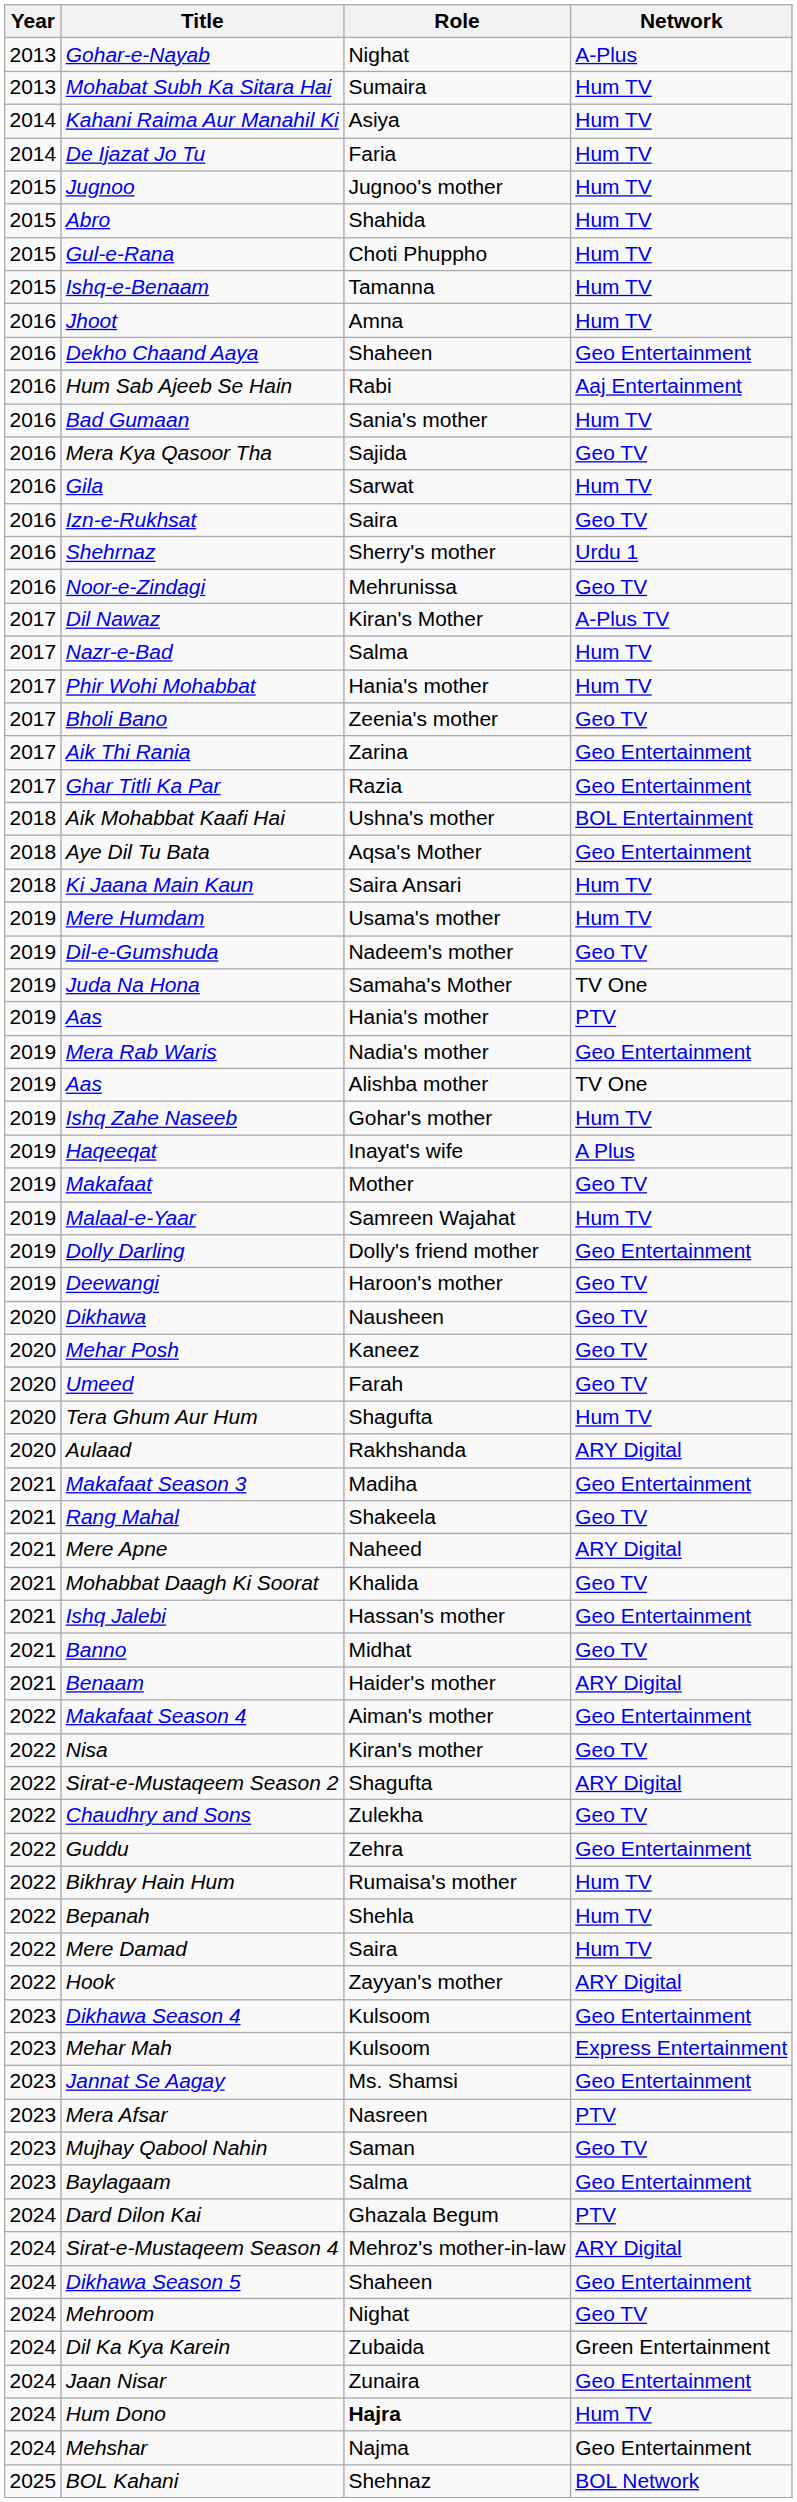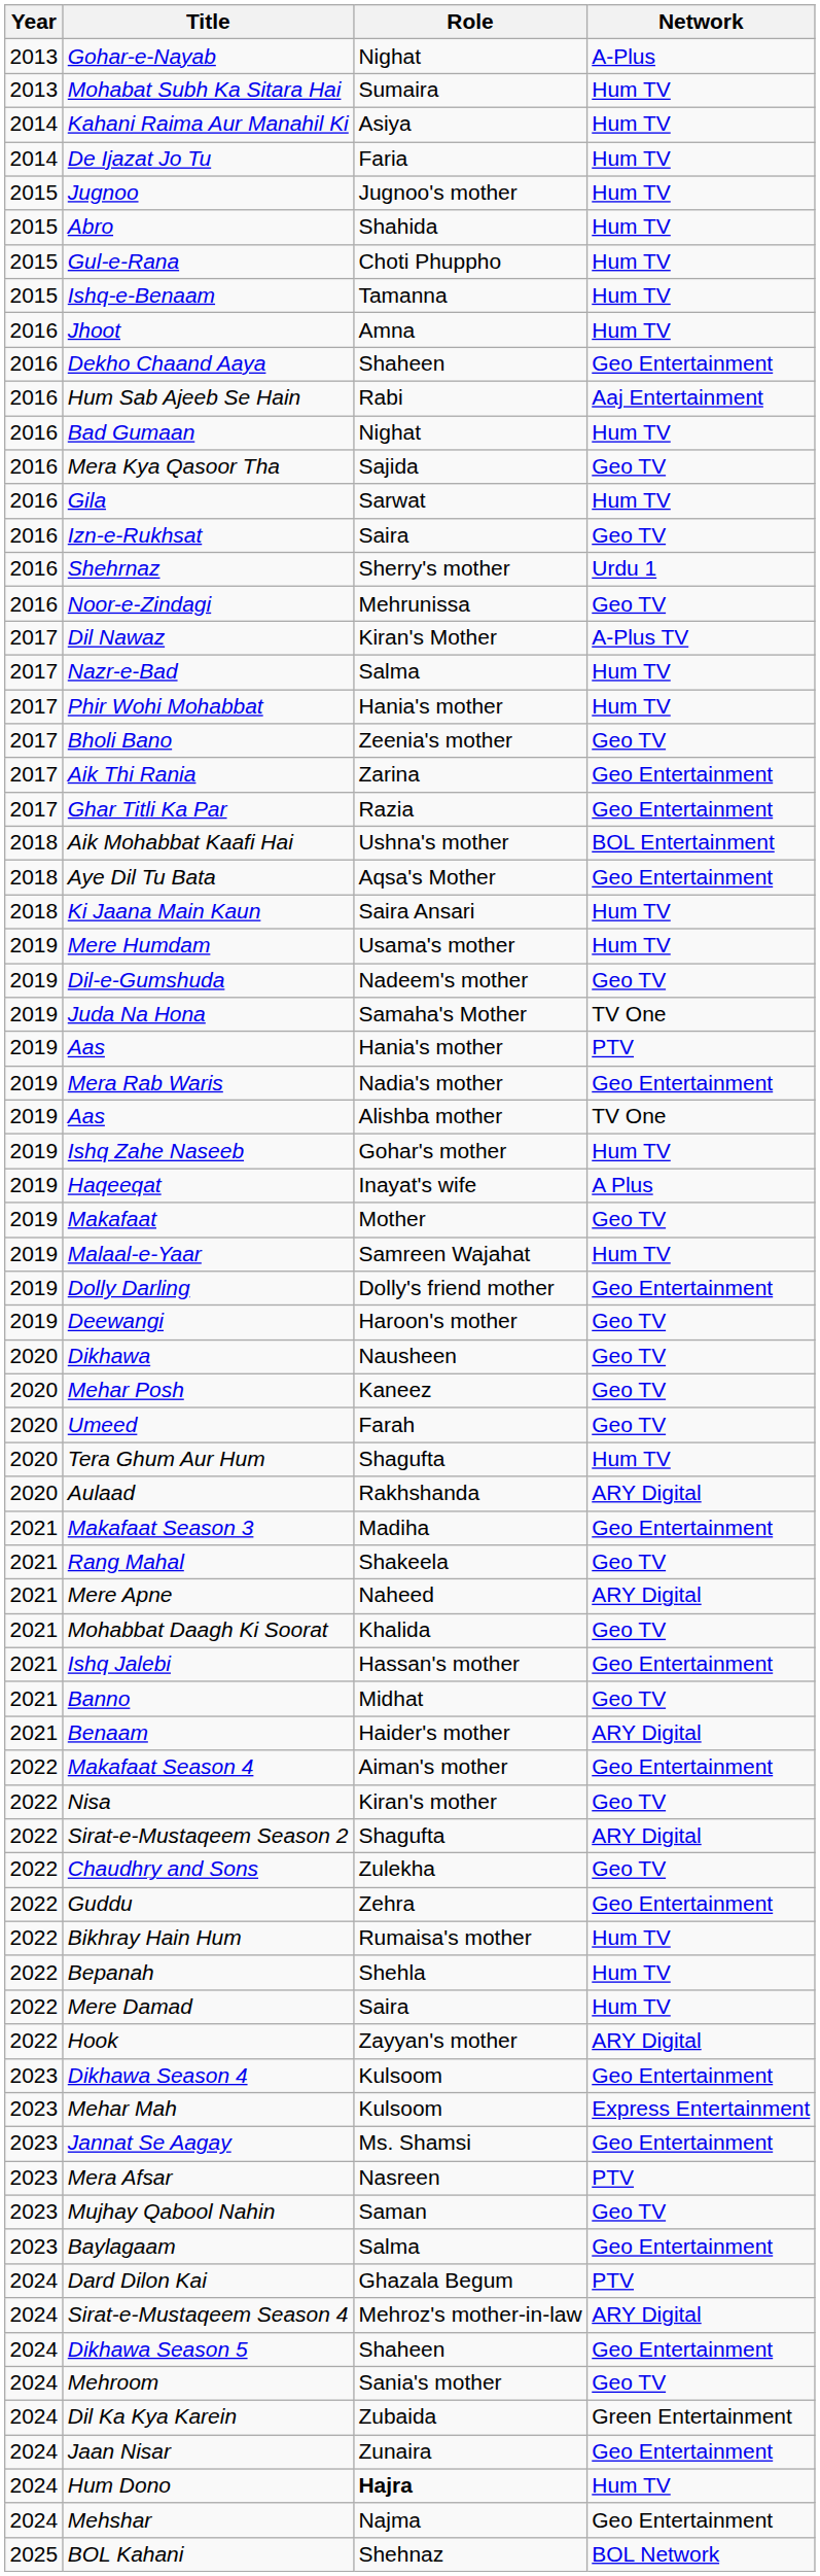 <table class="wikitable sortable plainrowheaders">
 <tr style="text-align:center;">
 <th scope="col">Year</th>
 <th scope="col">Title</th>
 <th scope="col">Role</th>
 <th scope="col">Network</th>
 </tr>
 <tr>
 <td>2013</td>
 <td><em><a href='#'>Gohar-e-Nayab</a></em></td>
 <td>Nighat</td>
 <td><a href='#'>A-Plus</a></td>
 </tr>
 <tr>
 <td>2013</td>
 <td><em><a href='#'>Mohabat Subh Ka Sitara Hai</a></em></td>
 <td>Sumaira</td>
 <td><a href='#'>Hum TV</a></td>
 </tr>
 <tr>
 <td>2014</td>
 <td><em><a href='#'>Kahani Raima Aur Manahil Ki</a></em></td>
 <td>Asiya</td>
 <td><a href='#'>Hum TV</a></td>
 </tr>
 <tr>
 <td>2014</td>
 <td><em><a href='#'>De Ijazat Jo Tu</a></em></td>
 <td>Faria</td>
 <td><a href='#'>Hum TV</a></td>
 </tr>
 <tr>
 <td>2015</td>
 <td><em><a href='#'>Jugnoo</a></em></td>
 <td>Jugnoo's mother</td>
 <td><a href='#'>Hum TV</a></td>
 </tr>
 <tr>
 <td>2015</td>
 <td><em><a href='#'>Abro</a></em></td>
 <td>Shahida</td>
 <td><a href='#'>Hum TV</a></td>
 </tr>
 <tr>
 <td>2015</td>
 <td><em><a href='#'>Gul-e-Rana</a></em></td>
 <td>Choti Phuppho</td>
 <td><a href='#'>Hum TV</a></td>
 </tr>
 <tr>
 <td>2015</td>
 <td><em><a href='#'>Ishq-e-Benaam</a></em></td>
 <td>Tamanna</td>
 <td><a href='#'>Hum TV</a></td>
 </tr>
 <tr>
 <td>2016</td>
 <td><em><a href='#'>Jhoot</a></em></td>
 <td>Amna</td>
 <td><a href='#'>Hum TV</a></td>
 </tr>
 <tr>
 <td>2016</td>
 <td><em><a href='#'>Dekho Chaand Aaya</a></em></td>
 <td>Shaheen</td>
 <td><a href='#'>Geo Entertainment</a></td>
 </tr>
 <tr>
 <td>2016</td>
 <td><em>Hum Sab Ajeeb Se Hain</em></td>
 <td>Rabi</td>
 <td><a href='#'>Aaj Entertainment</a></td>
 </tr>
 <tr>
 <td>2016</td>
 <td><em><a href='#'>Bad Gumaan</a></em></td>
-<td>Sania's mother</td>
+<td>Nighat</td>
 <td><a href='#'>Hum TV</a></td>
 </tr>
 <tr>
 <td>2016</td>
 <td><em>Mera Kya Qasoor Tha</em></td>
 <td>Sajida</td>
 <td><a href='#'>Geo TV</a></td>
 </tr>
 <tr>
 <td>2016</td>
 <td><em><a href='#'>Gila</a></em></td>
 <td>Sarwat</td>
 <td><a href='#'>Hum TV</a></td>
 </tr>
 <tr>
 <td>2016</td>
 <td><em><a href='#'>Izn-e-Rukhsat</a></em></td>
 <td>Saira</td>
 <td><a href='#'>Geo TV</a></td>
 </tr>
 <tr>
 <td>2016</td>
 <td><em><a href='#'>Shehrnaz</a></em></td>
 <td>Sherry's mother</td>
 <td><a href='#'>Urdu 1</a></td>
 </tr>
 <tr>
 <td>2016</td>
 <td><em><a href='#'>Noor-e-Zindagi</a></em></td>
 <td>Mehrunissa</td>
 <td><a href='#'>Geo TV</a></td>
 </tr>
 <tr>
 <td>2017</td>
 <td><em><a href='#'>Dil Nawaz</a></em></td>
 <td>Kiran's Mother</td>
 <td><a href='#'>A-Plus TV</a></td>
 </tr>
 <tr>
 <td>2017</td>
 <td><em><a href='#'>Nazr-e-Bad</a></em></td>
 <td>Salma</td>
 <td><a href='#'>Hum TV</a></td>
 </tr>
 <tr>
 <td>2017</td>
 <td><em><a href='#'>Phir Wohi Mohabbat</a></em></td>
 <td>Hania's mother</td>
 <td><a href='#'>Hum TV</a></td>
 </tr>
 <tr>
 <td>2017</td>
 <td><em><a href='#'>Bholi Bano</a></em></td>
 <td>Zeenia's mother</td>
 <td><a href='#'>Geo TV</a></td>
 </tr>
 <tr>
 <td>2017</td>
 <td><em><a href='#'>Aik Thi Rania</a></em></td>
 <td>Zarina</td>
 <td><a href='#'>Geo Entertainment</a></td>
 </tr>
 <tr>
 <td>2017</td>
 <td><em><a href='#'>Ghar Titli Ka Par</a></em></td>
 <td>Razia</td>
 <td><a href='#'>Geo Entertainment</a></td>
 </tr>
 <tr>
 <td>2018</td>
 <td><em>Aik Mohabbat Kaafi Hai</em></td>
 <td>Ushna's mother</td>
 <td><a href='#'>BOL Entertainment</a></td>
 </tr>
 <tr>
 <td>2018</td>
 <td><em>Aye Dil Tu Bata</em></td>
 <td>Aqsa's Mother</td>
 <td><a href='#'>Geo Entertainment</a></td>
 </tr>
 <tr>
 <td>2018</td>
 <td><em><a href='#'>Ki Jaana Main Kaun</a></em></td>
 <td>Saira Ansari</td>
 <td><a href='#'>Hum TV</a></td>
 </tr>
 <tr>
 <td>2019</td>
 <td><em><a href='#'>Mere Humdam</a></em></td>
 <td>Usama's mother</td>
 <td><a href='#'>Hum TV</a></td>
 </tr>
 <tr>
 <td>2019</td>
 <td><em><a href='#'>Dil-e-Gumshuda</a></em></td>
 <td>Nadeem's mother</td>
 <td><a href='#'>Geo TV</a></td>
 </tr>
 <tr>
 <td>2019</td>
 <td><em><a href='#'>Juda Na Hona</a></em></td>
 <td>Samaha's Mother</td>
 <td>TV One</td>
 </tr>
 <tr>
 <td>2019</td>
 <td><em><a href='#'>Aas</a></em></td>
 <td>Hania's mother</td>
 <td><a href='#'>PTV</a></td>
 </tr>
 <tr>
 <td>2019</td>
 <td><em><a href='#'>Mera Rab Waris</a></em></td>
 <td>Nadia's mother</td>
 <td><a href='#'>Geo Entertainment</a></td>
 </tr>
 <tr>
 <td>2019</td>
 <td><em><a href='#'>Aas</a></em></td>
 <td>Alishba mother</td>
 <td>TV One</td>
 </tr>
 <tr>
 <td>2019</td>
 <td><em><a href='#'>Ishq Zahe Naseeb</a></em></td>
 <td>Gohar's mother</td>
 <td><a href='#'>Hum TV</a></td>
 </tr>
 <tr>
 <td>2019</td>
 <td><em><a href='#'>Haqeeqat</a></em></td>
 <td>Inayat's wife</td>
 <td><a href='#'>A Plus</a></td>
 </tr>
 <tr>
 <td>2019</td>
 <td><em><a href='#'>Makafaat</a></em></td>
 <td>Mother</td>
 <td><a href='#'>Geo TV</a></td>
 </tr>
 <tr>
 <td>2019</td>
 <td><em><a href='#'>Malaal-e-Yaar</a></em></td>
 <td>Samreen Wajahat</td>
 <td><a href='#'>Hum TV</a></td>
 </tr>
 <tr>
 <td>2019</td>
 <td><em><a href='#'>Dolly Darling</a></em></td>
 <td>Dolly's friend mother</td>
 <td><a href='#'>Geo Entertainment</a></td>
 </tr>
 <tr>
 <td>2019</td>
 <td><em><a href='#'>Deewangi</a></em></td>
 <td>Haroon's mother</td>
 <td><a href='#'>Geo TV</a></td>
 </tr>
 <tr>
 <td>2020</td>
 <td><em><a href='#'>Dikhawa</a></em></td>
 <td>Nausheen</td>
 <td><a href='#'>Geo TV</a></td>
 </tr>
 <tr>
 <td>2020</td>
 <td><em><a href='#'>Mehar Posh</a></em></td>
 <td>Kaneez</td>
 <td><a href='#'>Geo TV</a></td>
 </tr>
 <tr>
 <td>2020</td>
 <td><em><a href='#'>Umeed</a></em></td>
 <td>Farah</td>
 <td><a href='#'>Geo TV</a></td>
 </tr>
 <tr>
 <td>2020</td>
 <td><em>Tera Ghum Aur Hum</em></td>
 <td>Shagufta</td>
 <td><a href='#'>Hum TV</a></td>
 </tr>
 <tr>
 <td>2020</td>
 <td><em>Aulaad</em></td>
 <td>Rakhshanda</td>
 <td><a href='#'>ARY Digital</a></td>
 </tr>
 <tr>
 <td>2021</td>
 <td><em><a href='#'>Makafaat Season 3</a></em></td>
 <td>Madiha</td>
 <td><a href='#'>Geo Entertainment</a></td>
 </tr>
 <tr>
 <td>2021</td>
 <td><em><a href='#'>Rang Mahal</a></em></td>
 <td>Shakeela</td>
 <td><a href='#'>Geo TV</a></td>
 </tr>
 <tr>
 <td>2021</td>
 <td><em>Mere Apne</em></td>
 <td>Naheed</td>
 <td><a href='#'>ARY Digital</a></td>
 </tr>
 <tr>
 <td>2021</td>
 <td><em>Mohabbat Daagh Ki Soorat</em></td>
 <td>Khalida</td>
 <td><a href='#'>Geo TV</a></td>
 </tr>
 <tr>
 <td>2021</td>
 <td><em><a href='#'>Ishq Jalebi</a></em></td>
 <td>Hassan's mother</td>
 <td><a href='#'>Geo Entertainment</a></td>
 </tr>
 <tr>
 <td>2021</td>
 <td><em><a href='#'>Banno</a></em></td>
 <td>Midhat</td>
 <td><a href='#'>Geo TV</a></td>
 </tr>
 <tr>
 <td>2021</td>
 <td><em><a href='#'>Benaam</a></em></td>
 <td>Haider's mother</td>
 <td><a href='#'>ARY Digital</a></td>
 </tr>
 <tr>
 <td>2022</td>
 <td><em><a href='#'>Makafaat Season 4</a></em></td>
 <td>Aiman's mother</td>
 <td><a href='#'>Geo Entertainment</a></td>
 </tr>
 <tr>
 <td>2022</td>
 <td><em>Nisa</em></td>
 <td>Kiran's mother</td>
 <td><a href='#'>Geo TV</a></td>
 </tr>
 <tr>
 <td>2022</td>
 <td><em>Sirat-e-Mustaqeem Season 2</em></td>
 <td>Shagufta</td>
 <td><a href='#'>ARY Digital</a></td>
 </tr>
 <tr>
 <td>2022</td>
 <td><em><a href='#'>Chaudhry and Sons</a></em></td>
 <td>Zulekha</td>
 <td><a href='#'>Geo TV</a></td>
 </tr>
 <tr>
 <td>2022</td>
 <td><em>Guddu</em></td>
 <td>Zehra</td>
 <td><a href='#'>Geo Entertainment</a></td>
 </tr>
 <tr>
 <td>2022</td>
 <td><em>Bikhray Hain Hum</em></td>
 <td>Rumaisa's mother</td>
 <td><a href='#'>Hum TV</a></td>
 </tr>
 <tr>
 <td>2022</td>
 <td><em>Bepanah</em></td>
 <td>Shehla</td>
 <td><a href='#'>Hum TV</a></td>
 </tr>
 <tr>
 <td>2022</td>
 <td><em>Mere Damad</em></td>
 <td>Saira</td>
 <td><a href='#'>Hum TV</a></td>
 </tr>
 <tr>
 <td>2022</td>
 <td><em>Hook</em></td>
 <td>Zayyan's mother</td>
 <td><a href='#'>ARY Digital</a></td>
 </tr>
 <tr>
 <td>2023</td>
 <td><em><a href='#'>Dikhawa Season 4</a></em></td>
 <td>Kulsoom</td>
 <td><a href='#'>Geo Entertainment</a></td>
 </tr>
 <tr>
 <td>2023</td>
 <td><em>Mehar Mah</em></td>
 <td>Kulsoom</td>
 <td><a href='#'>Express Entertainment</a></td>
 </tr>
 <tr>
 <td>2023</td>
 <td><em><a href='#'>Jannat Se Aagay</a></em></td>
 <td>Ms. Shamsi</td>
 <td><a href='#'>Geo Entertainment</a></td>
 </tr>
 <tr>
 <td>2023</td>
 <td><em>Mera Afsar</em></td>
 <td>Nasreen</td>
 <td><a href='#'>PTV</a></td>
 </tr>
 <tr>
 <td>2023</td>
 <td><em>Mujhay Qabool Nahin</em></td>
 <td>Saman</td>
 <td><a href='#'>Geo TV</a></td>
 </tr>
 <tr>
 <td>2023</td>
 <td><em>Baylagaam</em></td>
 <td>Salma</td>
 <td><a href='#'>Geo Entertainment</a></td>
 </tr>
 <tr>
 <td>2024</td>
 <td><em>Dard Dilon Kai</em></td>
 <td>Ghazala Begum</td>
 <td><a href='#'>PTV</a></td>
 </tr>
 <tr>
 <td>2024</td>
 <td><em>Sirat-e-Mustaqeem Season 4</em></td>
 <td>Mehroz's mother-in-law</td>
 <td><a href='#'>ARY Digital</a></td>
 </tr>
 <tr>
 <td>2024</td>
 <td><em><a href='#'>Dikhawa Season 5</a></em></td>
 <td>Shaheen</td>
 <td><a href='#'>Geo Entertainment</a></td>
 </tr>
 <tr>
 <td>2024</td>
 <td><em>Mehroom</em></td>
-<td>Nighat</td>
+<td>Sania's mother</td>
 <td><a href='#'>Geo TV</a></td>
 </tr>
 <tr>
 <td>2024</td>
 <td><em>Dil Ka Kya Karein</em></td>
 <td>Zubaida</td>
 <td>Green Entertainment</td>
 </tr>
 <tr>
 <td>2024</td>
 <td><em>Jaan Nisar</em></td>
 <td>Zunaira</td>
 <td><a href='#'>Geo Entertainment</a></td>
 </tr>
 <tr>
 <td>2024</td>
 <td><em>Hum Dono</em></td>
 <td><strong>Hajra</strong></td>
 <td><a href='#'>Hum TV</a></td>
 </tr>
 <tr>
 <td>2024</td>
 <td><em>Mehshar</em></td>
 <td>Najma</td>
 <td>Geo Entertainment</td>
 </tr>
 <tr>
 <td>2025</td>
 <td><em>BOL Kahani</em></td>
 <td>Shehnaz</td>
 <td><a href='#'>BOL Network</a></td>
 </tr>
 </table>
